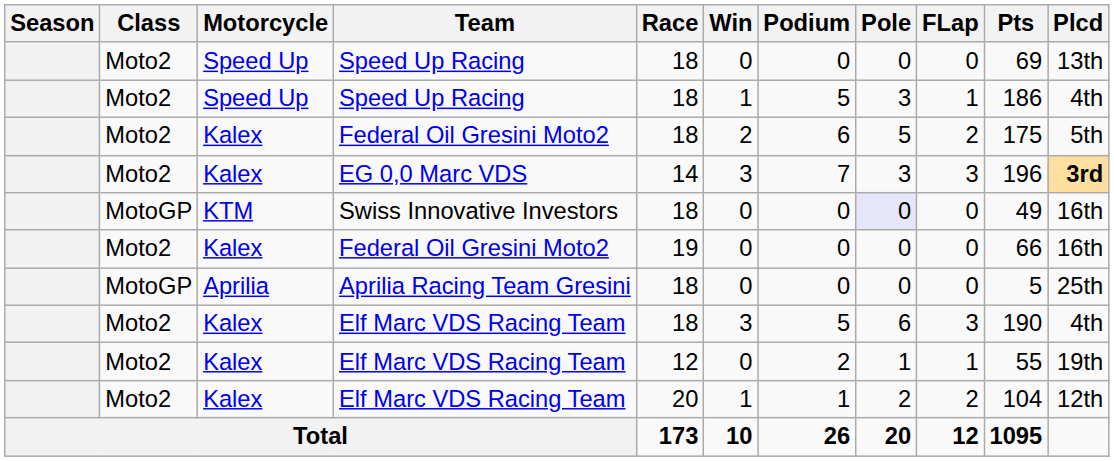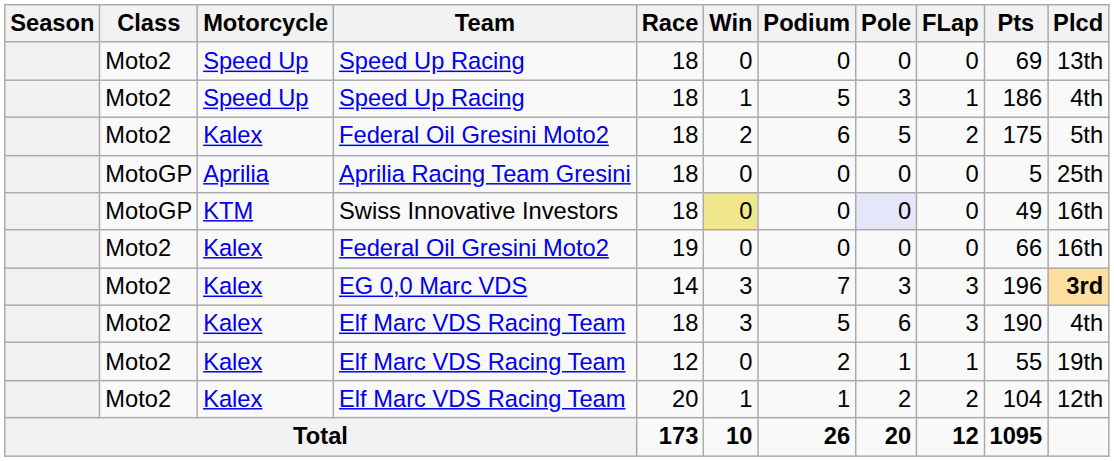 <table class="wikitable" style="text-align:right;">
 <tr>
 <th>Season</th>
 <th>Class</th>
 <th>Motorcycle</th>
 <th>Team</th>
 <th>Race</th>
 <th>Win</th>
 <th>Podium</th>
 <th>Pole</th>
 <th>FLap</th>
 <th>Pts</th>
 <th>Plcd</th>
 </tr>
 <tr>
 <th></th>
 <td style="text-align:left;">Moto2</td>
 <td style="text-align:left;"><a href='#'>Speed Up</a></td>
 <td style="text-align:left;"><a href='#'>Speed Up Racing</a></td>
 <td>18</td>
 <td>0</td>
 <td>0</td>
 <td>0</td>
 <td>0</td>
 <td>69</td>
 <td>13th</td>
 </tr>
 <tr>
 <th></th>
 <td style="text-align:left;">Moto2</td>
 <td style="text-align:left;"><a href='#'>Speed Up</a></td>
 <td style="text-align:left;"><a href='#'>Speed Up Racing</a></td>
 <td>18</td>
 <td>1</td>
 <td>5</td>
 <td>3</td>
 <td>1</td>
 <td>186</td>
 <td>4th</td>
 </tr>
 <tr>
 <th></th>
 <td style="text-align:left;">Moto2</td>
 <td style="text-align:left;"><a href='#'>Kalex</a></td>
 <td style="text-align:left;"><a href='#'>Federal Oil Gresini Moto2</a></td>
 <td>18</td>
 <td>2</td>
 <td>6</td>
 <td>5</td>
 <td>2</td>
 <td>175</td>
 <td>5th</td>
 </tr>
 <tr>
 <th></th>
-<td style="text-align:left;">Moto2</td>
-<td style="text-align:left;"><a href='#'>Kalex</a></td>
-<td style="text-align:left;"><a href='#'>EG 0,0 Marc VDS</a></td>
-<td>14</td>
-<td>3</td>
-<td>7</td>
-<td>3</td>
-<td>3</td>
-<td>196</td>
-<td style="background:#FFDF9F;"><strong>3rd</strong></td>
+<td style="text-align:left;">MotoGP</td>
+<td style="text-align:left;"><a href='#'>Aprilia</a></td>
+<td style="text-align:left;"><a href='#'>Aprilia Racing Team Gresini</a></td>
+<td>18</td>
+<td>0</td>
+<td>0</td>
+<td>0</td>
+<td>0</td>
+<td>5</td>
+<td>25th</td>
 </tr>
 <tr>
 <th></th>
 <td style="text-align:left;">MotoGP</td>
 <td style="text-align:left;"><a href='#'>KTM</a></td>
 <td style="text-align:left;">Swiss Innovative Investors</td>
 <td>18</td>
-<td>0</td>
+<td style="background: khaki;">0</td>
 <td>0</td>
 <td style="background: lavender;">0</td>
 <td>0</td>
 <td>49</td>
 <td>16th</td>
 </tr>
 <tr>
 <th></th>
 <td style="text-align:left;">Moto2</td>
 <td style="text-align:left;"><a href='#'>Kalex</a></td>
 <td style="text-align:left;"><a href='#'>Federal Oil Gresini Moto2</a></td>
 <td>19</td>
 <td>0</td>
 <td>0</td>
 <td>0</td>
 <td>0</td>
 <td>66</td>
 <td>16th</td>
 </tr>
 <tr>
 <th></th>
-<td style="text-align:left;">MotoGP</td>
-<td style="text-align:left;"><a href='#'>Aprilia</a></td>
-<td style="text-align:left;"><a href='#'>Aprilia Racing Team Gresini</a></td>
-<td>18</td>
-<td>0</td>
-<td>0</td>
-<td>0</td>
-<td>0</td>
-<td>5</td>
-<td>25th</td>
+<td style="text-align:left;">Moto2</td>
+<td style="text-align:left;"><a href='#'>Kalex</a></td>
+<td style="text-align:left;"><a href='#'>EG 0,0 Marc VDS</a></td>
+<td>14</td>
+<td>3</td>
+<td>7</td>
+<td>3</td>
+<td>3</td>
+<td>196</td>
+<td style="background:#FFDF9F;"><strong>3rd</strong></td>
 </tr>
 <tr>
 <th></th>
 <td style="text-align:left;">Moto2</td>
 <td style="text-align:left;"><a href='#'>Kalex</a></td>
 <td style="text-align:left;"><a href='#'>Elf Marc VDS Racing Team</a></td>
 <td>18</td>
 <td>3</td>
 <td>5</td>
 <td>6</td>
 <td>3</td>
 <td>190</td>
 <td>4th</td>
 </tr>
 <tr>
 <th></th>
 <td style="text-align:left;">Moto2</td>
 <td style="text-align:left;"><a href='#'>Kalex</a></td>
 <td style="text-align:left;"><a href='#'>Elf Marc VDS Racing Team</a></td>
 <td>12</td>
 <td>0</td>
 <td>2</td>
 <td>1</td>
 <td>1</td>
 <td>55</td>
 <td>19th</td>
 </tr>
 <tr>
 <th></th>
 <td style="text-align:left;">Moto2</td>
 <td style="text-align:left;"><a href='#'>Kalex</a></td>
 <td style="text-align:left;"><a href='#'>Elf Marc VDS Racing Team</a></td>
 <td>20</td>
 <td>1</td>
 <td>1</td>
 <td>2</td>
 <td>2</td>
 <td>104</td>
 <td>12th</td>
 </tr>
 <tr>
 <th colspan="4">Total</th>
 <td><strong>173</strong></td>
 <td><strong>10</strong></td>
 <td><strong>26</strong></td>
 <td><strong>20</strong></td>
 <td><strong>12</strong></td>
 <td><strong>1095</strong></td>
 <td></td>
 </tr>
 </table>
